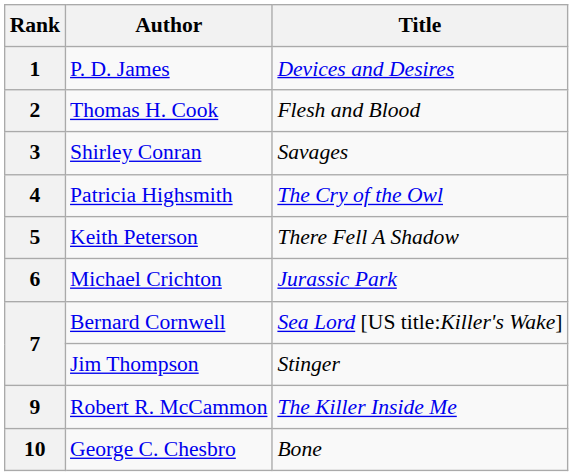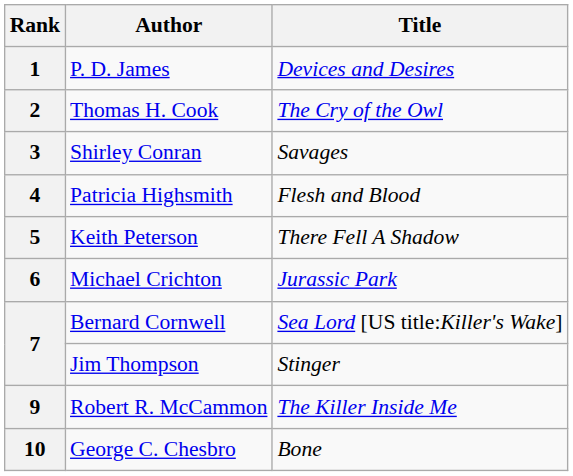 <table class="wikitable sortable" style="font-size:1.00em; line-height:1.5em;">
 <tr>
 <th>Rank</th>
 <th>Author</th>
 <th>Title</th>
 </tr>
 <tr>
 <th>1</th>
 <td><a href='#'>P. D. James</a></td>
 <td><em><a href='#'>Devices and Desires</a></em></td>
 </tr>
 <tr>
 <th>2</th>
 <td><a href='#'>Thomas H. Cook</a></td>
-<td><em>Flesh and Blood</em></td>
+<td><em><a href='#'>The Cry of the Owl</a></em></td>
 </tr>
 <tr>
 <th>3</th>
 <td><a href='#'>Shirley Conran</a></td>
 <td><em>Savages</em></td>
 </tr>
 <tr>
 <th>4</th>
 <td><a href='#'>Patricia Highsmith</a></td>
-<td><em><a href='#'>The Cry of the Owl</a></em></td>
+<td><em>Flesh and Blood</em></td>
 </tr>
 <tr>
 <th>5</th>
 <td><a href='#'>Keith Peterson</a></td>
 <td><em>There Fell A Shadow</em></td>
 </tr>
 <tr>
 <th>6</th>
 <td><a href='#'>Michael Crichton</a></td>
 <td><em><a href='#'>Jurassic Park</a></em></td>
 </tr>
 <tr>
 <th rowspan="2">7</th>
 <td><a href='#'>Bernard Cornwell</a></td>
 <td><em><a href='#'>Sea Lord</a></em> [US title:<em>Killer's Wake</em>]</td>
 </tr>
 <tr>
 <td><a href='#'>Jim Thompson</a></td>
 <td><em>Stinger</em></td>
 </tr>
 <tr>
 <th>9</th>
 <td><a href='#'>Robert R. McCammon</a></td>
 <td><em><a href='#'>The Killer Inside Me</a></em></td>
 </tr>
 <tr>
 <th>10</th>
 <td><a href='#'>George C. Chesbro</a></td>
 <td><em>Bone</em></td>
 </tr>
 </table>
